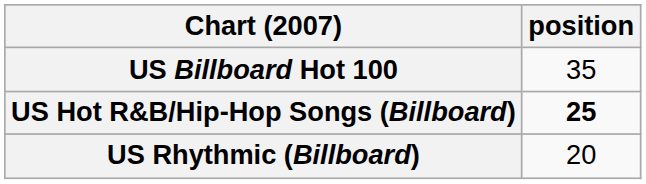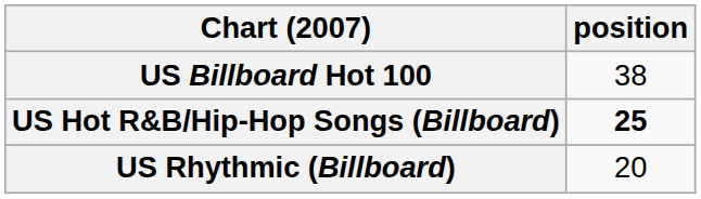 <table class="wikitable sortable plainrowheaders" style="text-align:center;">
 <tr>
 <th scope="col">Chart (2007)</th>
 <th scope="col">position</th>
 </tr>
 <tr>
 <th scope="row">US <em>Billboard</em> Hot 100</th>
-<td>35</td>
+<td>38</td>
 </tr>
 <tr>
 <th scope="row">US Hot R&B/Hip-Hop Songs (<em>Billboard</em>)</th>
 <td><strong>25</strong></td>
 </tr>
 <tr>
 <th scope="row">US Rhythmic (<em>Billboard</em>)</th>
 <td>20</td>
 </tr>
 </table>
